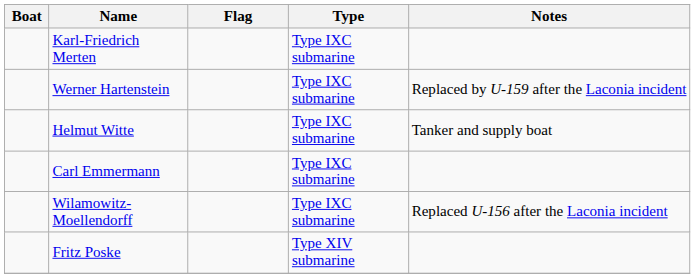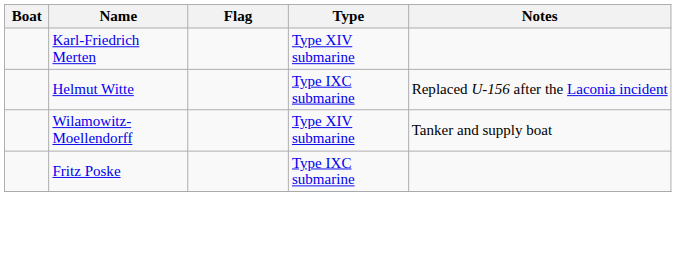 <table class="wikitable sortable">
 <tr>
 <th scope="col" width="40px">Boat</th>
 <th scope="col" width="140px">Name</th>
 <th scope="col" width="100px">Flag</th>
 <th scope="col" width="120px">Type</th>
 <th>Notes</th>
 </tr>
 <tr>
 <td align="left"></td>
 <td align="left"><a href='#'>Karl-Friedrich Merten</a></td>
 <td align="left"></td>
-<td align="left"><a href='#'>Type IXC submarine</a></td>
+<td align="left"><a href='#'>Type XIV submarine</a></td>
 <td align="left"></td>
-</tr>
-<tr>
-<td align="left"></td>
-<td align="left"><a href='#'>Werner Hartenstein</a></td>
-<td align="left"></td>
-<td align="left"><a href='#'>Type IXC submarine</a></td>
-<td align="left">Replaced by <em>U-159</em> after the <a href='#'>Laconia incident</a></td>
 </tr>
 <tr>
 <td align="left"></td>
 <td align="left"><a href='#'>Helmut Witte</a></td>
 <td align="left"></td>
 <td align="left"><a href='#'>Type IXC submarine</a></td>
+<td align="left">Replaced <em>U-156</em> after the <a href='#'>Laconia incident</a></td>
+</tr>
+<tr>
+<td align="left"></td>
+<td align="left"><a href='#'>Wilamowitz-Moellendorff</a></td>
+<td align="left"></td>
+<td align="left"><a href='#'>Type XIV submarine</a></td>
 <td align="left">Tanker and supply boat</td>
 </tr>
 <tr>
 <td align="left"></td>
-<td align="left"><a href='#'>Carl Emmermann</a></td>
+<td align="left"><a href='#'>Fritz Poske</a></td>
 <td align="left"></td>
 <td align="left"><a href='#'>Type IXC submarine</a></td>
 <td align="left"></td>
 </tr>
 <tr>
-<td align="left"></td>
-<td align="left"><a href='#'>Wilamowitz-Moellendorff</a></td>
-<td align="left"></td>
-<td align="left"><a href='#'>Type IXC submarine</a></td>
-<td align="left">Replaced <em>U-156</em> after the <a href='#'>Laconia incident</a></td>
-</tr>
-<tr>
-<td align="left"></td>
-<td align="left"><a href='#'>Fritz Poske</a></td>
-<td align="left"></td>
-<td align="left"><a href='#'>Type XIV submarine</a></td>
-<td align="left"></td>
-</tr>
-<tr>
 </tr>
 </table>
